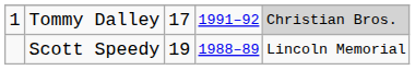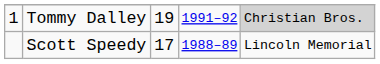 <table class="wikitable">
 <tr>
 </tr>
 <tr>
 <td>1</td>
 <td>Tommy Dalley</td>
-<td>17</td>
+<td>19</td>
 <td style="font-size:80%;"><a href='#'>1991–92</a></td>
 <td style="background: lightgrey; font-size:80%;">Christian Bros.</td>
 </tr>
 <tr>
 <td></td>
 <td>Scott Speedy</td>
-<td>19</td>
+<td>17</td>
 <td style="font-size:80%;"><a href='#'>1988–89</a></td>
 <td style="font-size:80%;">Lincoln Memorial</td>
 </tr>
 </table>
